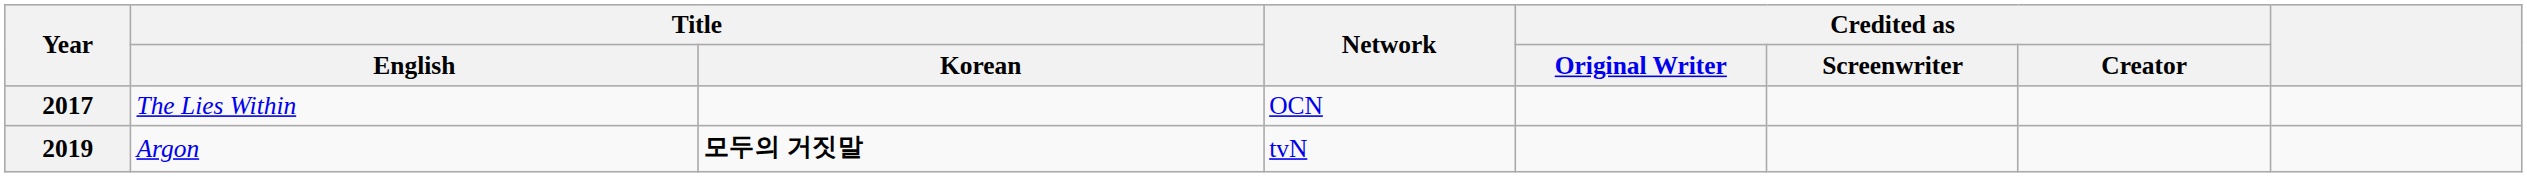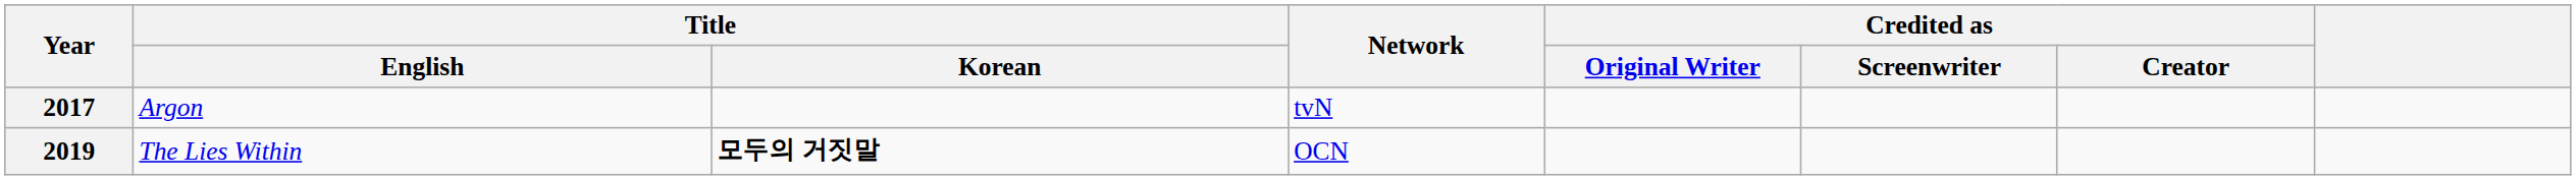 <table class="wikitable sortable plainrowheaders" style="text-align:none; font-size:100%; padding:0 auto; width:100%; margin:auto">
 <tr>
 <th rowspan="2" scope="col" style="width:5%;">Year</th>
 <th colspan="2" scope="col">Title</th>
 <th rowspan="2" scope="col" style="width:10%;">Network</th>
 <th colspan="3" scope="col">Credited as</th>
 <th rowspan="2" scope="col" style="width:10%;" class="unsortable"></th>
 </tr>
 <tr>
 <th>English</th>
 <th>Korean</th>
 <th style="width:10%;" class="unsortable"><a href='#'>Original Writer</a></th>
 <th style="width:10%;" class="unsortable">Screenwriter</th>
 <th style="width:10%;" class="unsortable">Creator</th>
 </tr>
 <tr>
 <th scope="row">2017</th>
-<td><em><a href='#'>The Lies Within</a></em></td>
+<td><em><a href='#'>Argon</a></em></td>
 <td></td>
-<td><a href='#'>OCN</a></td>
+<td><a href='#'>tvN</a></td>
 <td></td>
 <td></td>
 <td></td>
 <td></td>
 </tr>
 <tr>
 <th scope="row">2019</th>
-<td><em><a href='#'>Argon</a></em></td>
+<td><em><a href='#'>The Lies Within</a></em></td>
 <td><strong>모두의 거짓말</strong></td>
-<td><a href='#'>tvN</a></td>
+<td><a href='#'>OCN</a></td>
 <td></td>
 <td></td>
 <td></td>
 <td></td>
 </tr>
 </table>
